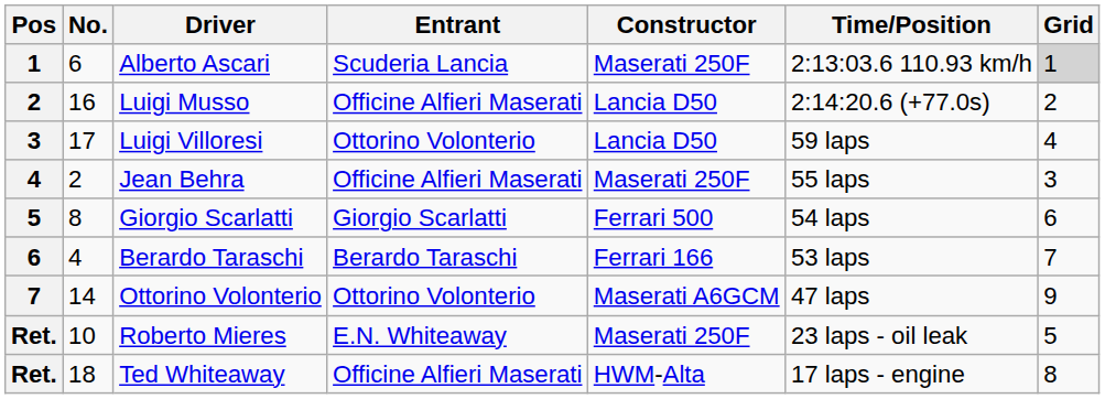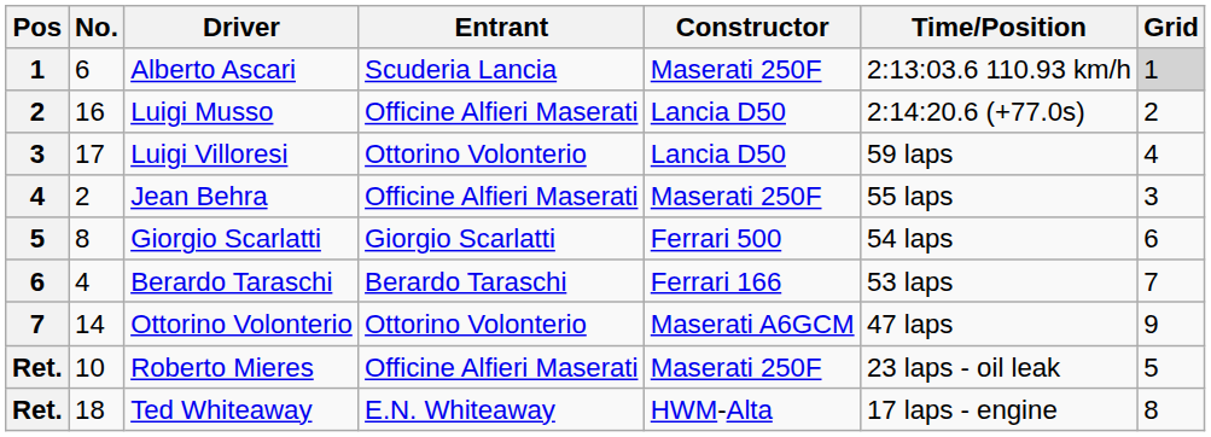 <table class="wikitable" style="font-size: 95%">
 <tr>
 <th>Pos</th>
 <th>No.</th>
 <th>Driver</th>
 <th>Entrant</th>
 <th>Constructor</th>
 <th>Time/Position</th>
 <th>Grid</th>
 </tr>
 <tr>
 <th>1</th>
 <td>6</td>
 <td> <a href='#'>Alberto Ascari</a></td>
 <td><a href='#'>Scuderia Lancia</a></td>
 <td><a href='#'>Maserati 250F</a></td>
 <td>2:13:03.6 110.93 km/h</td>
 <td style="background: lightgrey;">1</td>
 </tr>
 <tr>
 <th>2</th>
 <td>16</td>
 <td> <a href='#'>Luigi Musso</a></td>
 <td><a href='#'>Officine Alfieri Maserati</a></td>
 <td><a href='#'>Lancia D50</a></td>
 <td>2:14:20.6 (+77.0s)</td>
 <td>2</td>
 </tr>
 <tr>
 <th>3</th>
 <td>17</td>
 <td> <a href='#'>Luigi Villoresi</a></td>
 <td><a href='#'>Ottorino Volonterio</a></td>
 <td><a href='#'>Lancia D50</a></td>
 <td>59 laps</td>
 <td>4</td>
 </tr>
 <tr>
 <th>4</th>
 <td>2</td>
 <td> <a href='#'>Jean Behra</a></td>
 <td><a href='#'>Officine Alfieri Maserati</a></td>
 <td><a href='#'>Maserati 250F</a></td>
 <td>55 laps</td>
 <td>3</td>
 </tr>
 <tr>
 <th>5</th>
 <td>8</td>
 <td> <a href='#'>Giorgio Scarlatti</a></td>
 <td><a href='#'>Giorgio Scarlatti</a></td>
 <td><a href='#'>Ferrari 500</a></td>
 <td>54 laps</td>
 <td>6</td>
 </tr>
 <tr>
 <th>6</th>
 <td>4</td>
 <td> <a href='#'>Berardo Taraschi</a></td>
 <td><a href='#'>Berardo Taraschi</a></td>
 <td><a href='#'>Ferrari 166</a></td>
 <td>53 laps</td>
 <td>7</td>
 </tr>
 <tr>
 <th>7</th>
 <td>14</td>
 <td> <a href='#'>Ottorino Volonterio</a></td>
 <td><a href='#'>Ottorino Volonterio</a></td>
 <td><a href='#'>Maserati A6GCM</a></td>
 <td>47 laps</td>
 <td>9</td>
 </tr>
 <tr>
 <th>Ret.</th>
 <td>10</td>
 <td> <a href='#'>Roberto Mieres</a></td>
-<td><a href='#'>E.N. Whiteaway</a></td>
+<td><a href='#'>Officine Alfieri Maserati</a></td>
 <td><a href='#'>Maserati 250F</a></td>
 <td>23 laps - oil leak</td>
 <td>5</td>
 </tr>
 <tr>
 <th>Ret.</th>
 <td>18</td>
 <td> <a href='#'>Ted Whiteaway</a></td>
-<td><a href='#'>Officine Alfieri Maserati</a></td>
+<td><a href='#'>E.N. Whiteaway</a></td>
 <td><a href='#'>HWM</a>-<a href='#'>Alta</a></td>
 <td>17 laps - engine</td>
 <td>8</td>
 </tr>
 </table>
